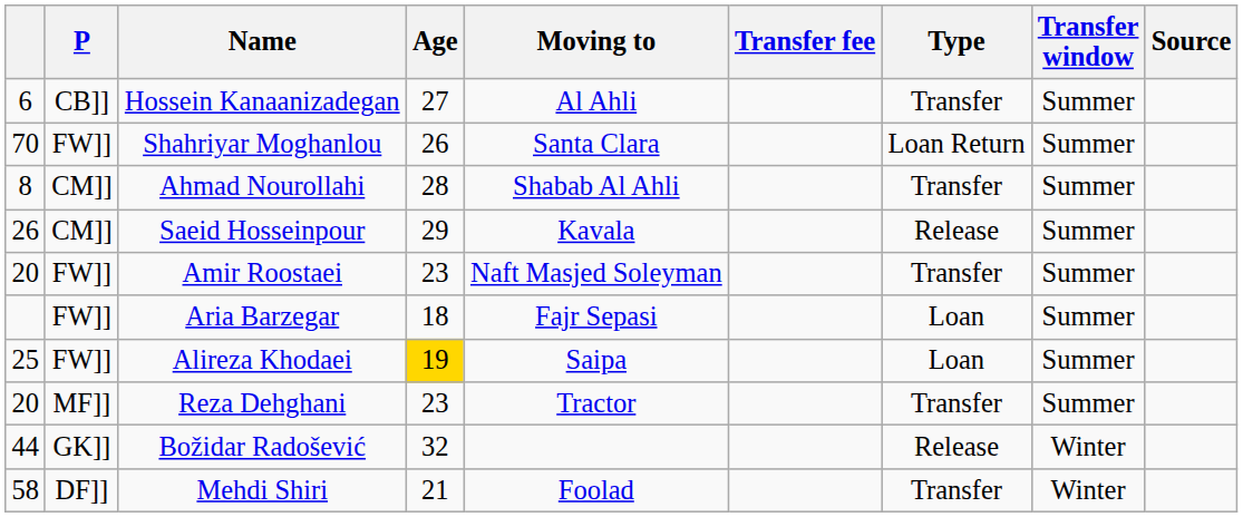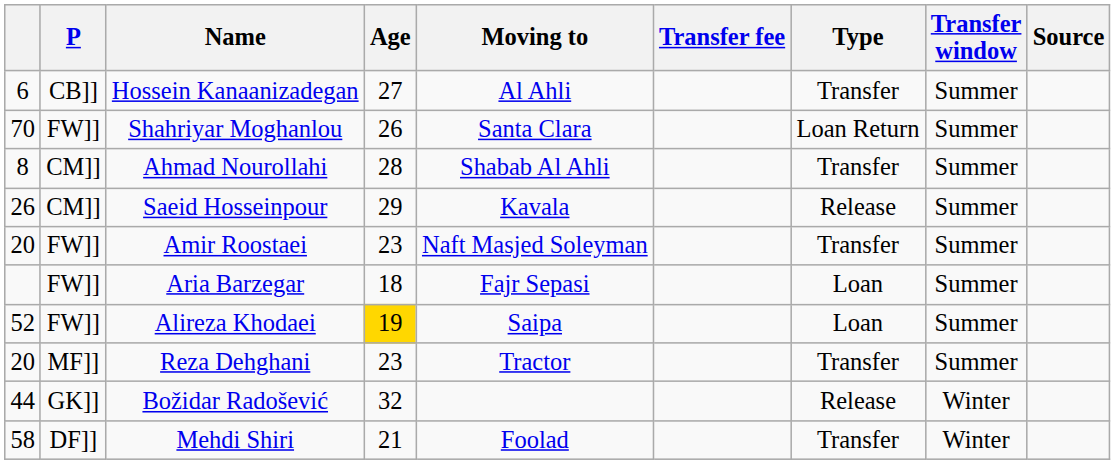 <table class="wikitable sortable " style="text-align:center">
 <tr>
 <th></th>
 <th><a href='#'>P</a></th>
 <th>Name</th>
 <th>Age</th>
 <th>Moving to</th>
 <th><a href='#'>Transfer fee</a></th>
 <th>Type</th>
 <th><a href='#'>Transfer<br>window</a></th>
 <th>Source</th>
 </tr>
 <tr>
 <td>6</td>
 <td [[>CB]]</td>
 <td><a href='#'>Hossein Kanaanizadegan</a></td>
 <td>27</td>
 <td> <a href='#'>Al Ahli</a></td>
 <td></td>
 <td>Transfer</td>
 <td>Summer</td>
 <td></td>
 </tr>
 <tr>
 <td>70</td>
 <td [[>FW]]</td>
 <td><a href='#'>Shahriyar Moghanlou</a></td>
 <td>26</td>
 <td> <a href='#'>Santa Clara</a></td>
 <td></td>
 <td>Loan Return</td>
 <td>Summer</td>
 <td></td>
 </tr>
 <tr>
 <td>8</td>
 <td [[>CM]]</td>
 <td><a href='#'>Ahmad Nourollahi</a></td>
 <td>28</td>
 <td> <a href='#'>Shabab Al Ahli</a></td>
 <td></td>
 <td>Transfer</td>
 <td>Summer</td>
 <td></td>
 </tr>
 <tr>
 <td>26</td>
 <td [[>CM]]</td>
 <td><a href='#'>Saeid Hosseinpour</a></td>
 <td>29</td>
 <td> <a href='#'>Kavala</a></td>
 <td></td>
 <td>Release</td>
 <td>Summer</td>
 <td></td>
 </tr>
 <tr>
 <td>20</td>
 <td [[>FW]]</td>
 <td><a href='#'>Amir Roostaei</a></td>
 <td>23</td>
 <td><a href='#'>Naft Masjed Soleyman</a></td>
 <td></td>
 <td>Transfer</td>
 <td>Summer</td>
 <td></td>
 </tr>
 <tr>
 <td></td>
 <td [[>FW]]</td>
 <td><a href='#'>Aria Barzegar</a></td>
 <td>18</td>
 <td><a href='#'>Fajr Sepasi</a></td>
 <td></td>
 <td>Loan</td>
 <td>Summer</td>
 <td></td>
 </tr>
 <tr>
-<td>25</td>
+<td>52</td>
 <td [[>FW]]</td>
 <td><a href='#'>Alireza Khodaei</a></td>
 <td style="background: gold;">19</td>
 <td><a href='#'>Saipa</a></td>
 <td></td>
 <td>Loan</td>
 <td>Summer</td>
 <td></td>
 </tr>
 <tr>
 <td>20</td>
 <td [[>MF]]</td>
 <td><a href='#'>Reza Dehghani</a></td>
 <td>23</td>
 <td><a href='#'>Tractor</a></td>
 <td></td>
 <td>Transfer</td>
 <td>Summer</td>
 <td></td>
 </tr>
 <tr>
 <td>44</td>
 <td [[>GK]]</td>
 <td><a href='#'>Božidar Radošević</a></td>
 <td>32</td>
 <td></td>
 <td></td>
 <td>Release</td>
 <td>Winter</td>
 <td></td>
 </tr>
 <tr>
 <td>58</td>
 <td [[>DF]]</td>
 <td><a href='#'>Mehdi Shiri</a></td>
 <td>21</td>
 <td><a href='#'>Foolad</a></td>
 <td></td>
 <td>Transfer</td>
 <td>Winter</td>
 <td></td>
 </tr>
 </table>
